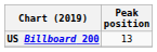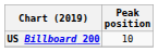 <table class="wikitable sortable plainrowheaders" style="text-align:center">
 <tr>
 <th scope="col">Chart (2019)</th>
 <th scope="col">Peak<br>position</th>
 </tr>
 <tr>
 <th scope="row">US <a href='#'><em>Billboard</em> 200</a></th>
-<td>13</td>
+<td>10</td>
 </tr>
 <tr>
 </tr>
 </table>
